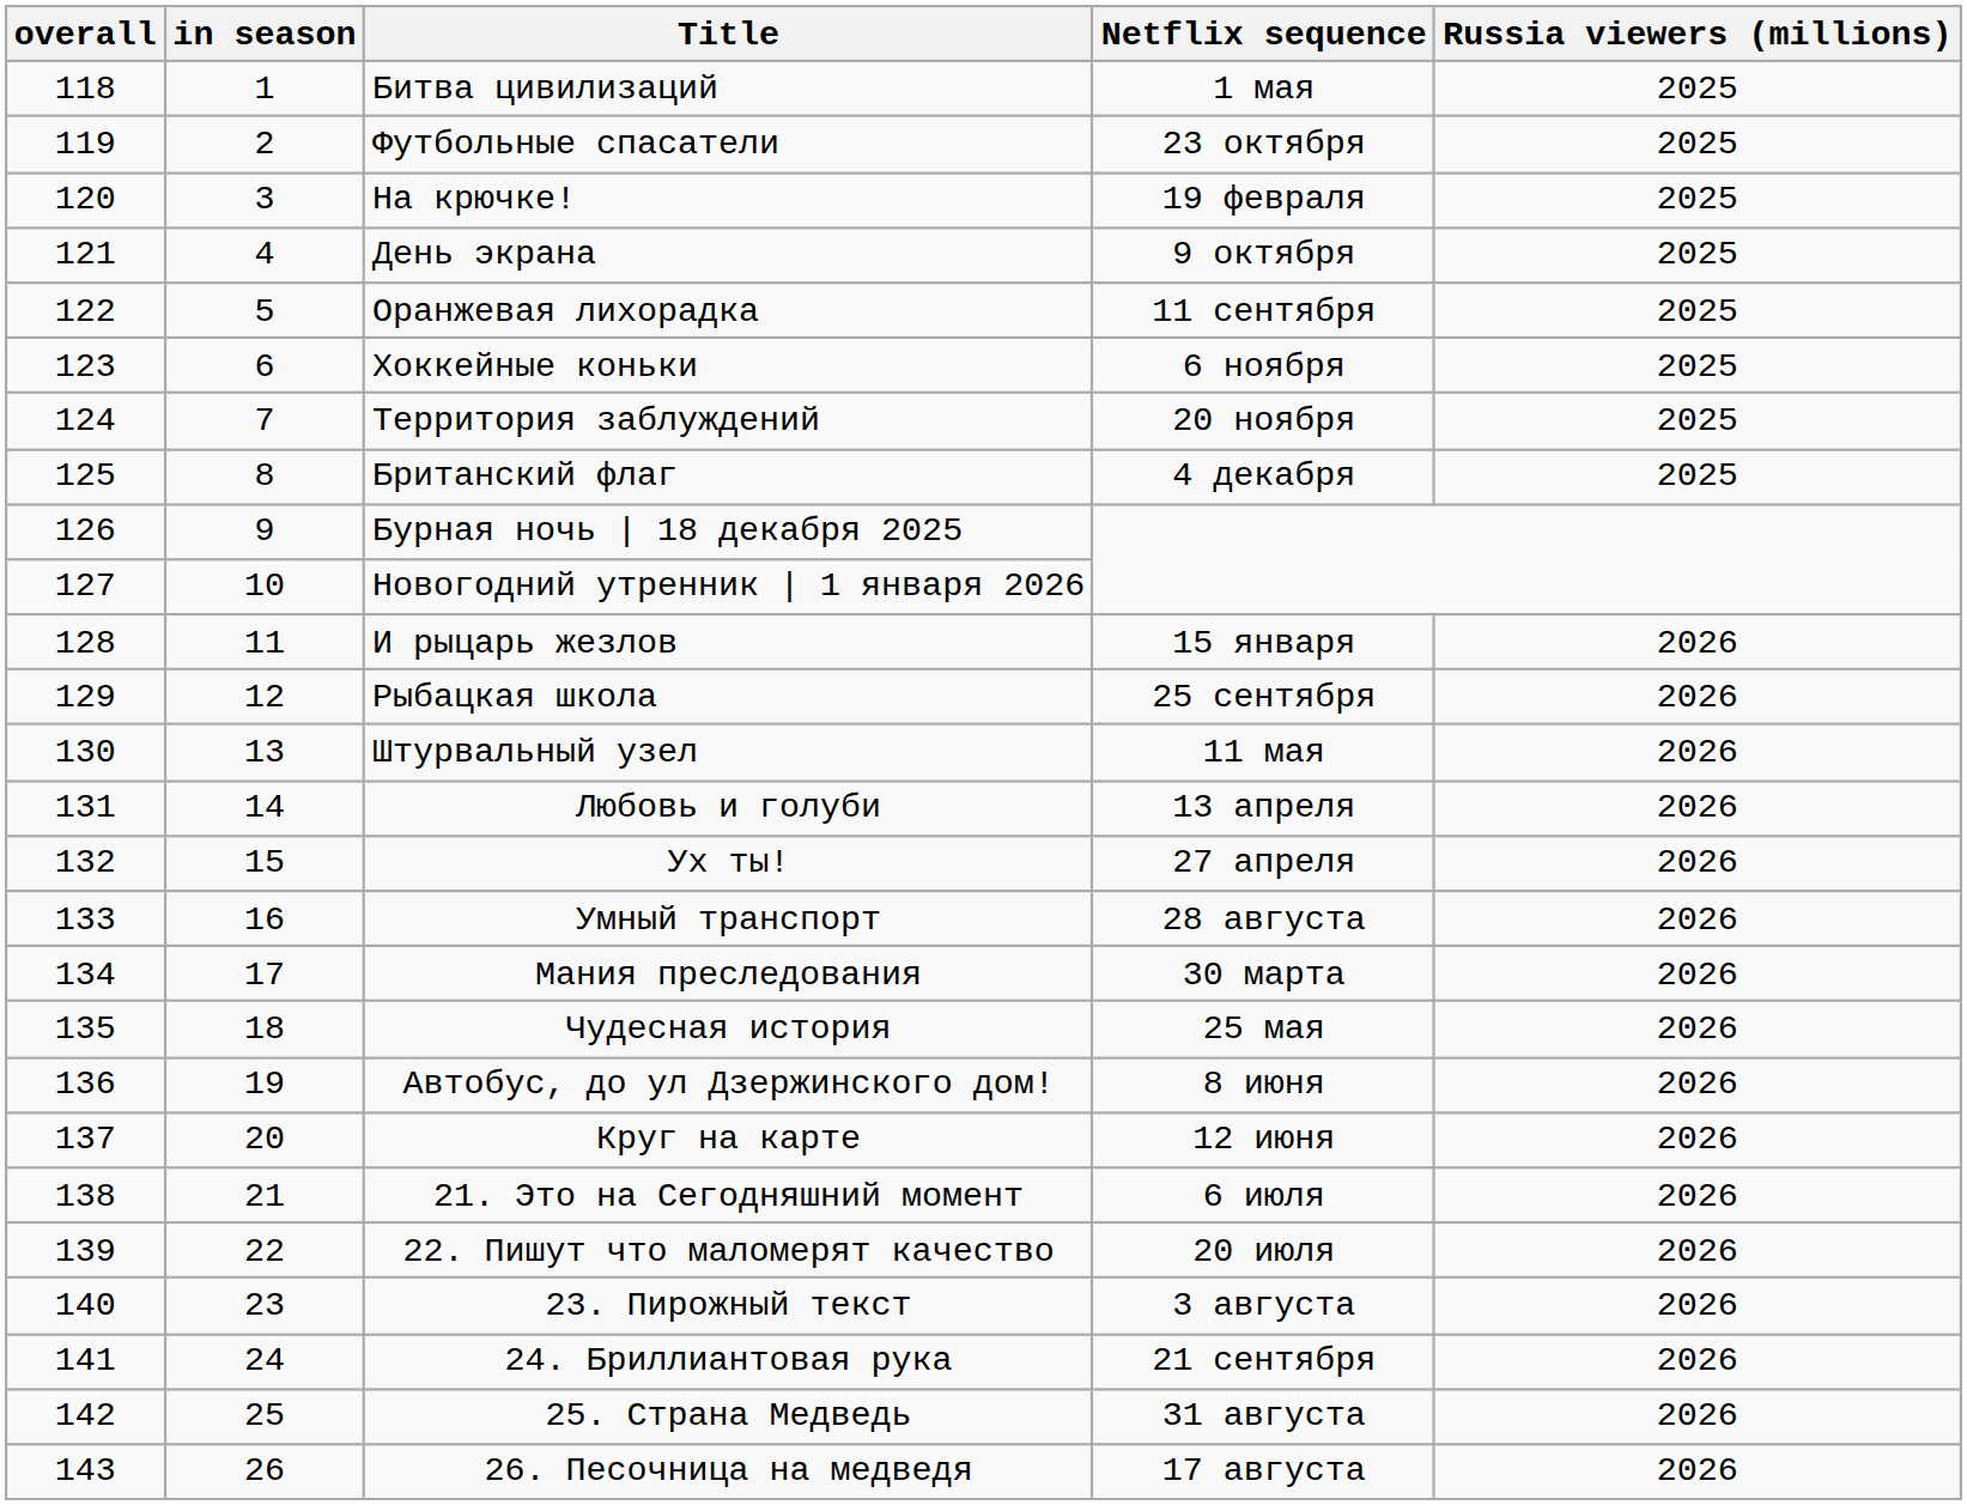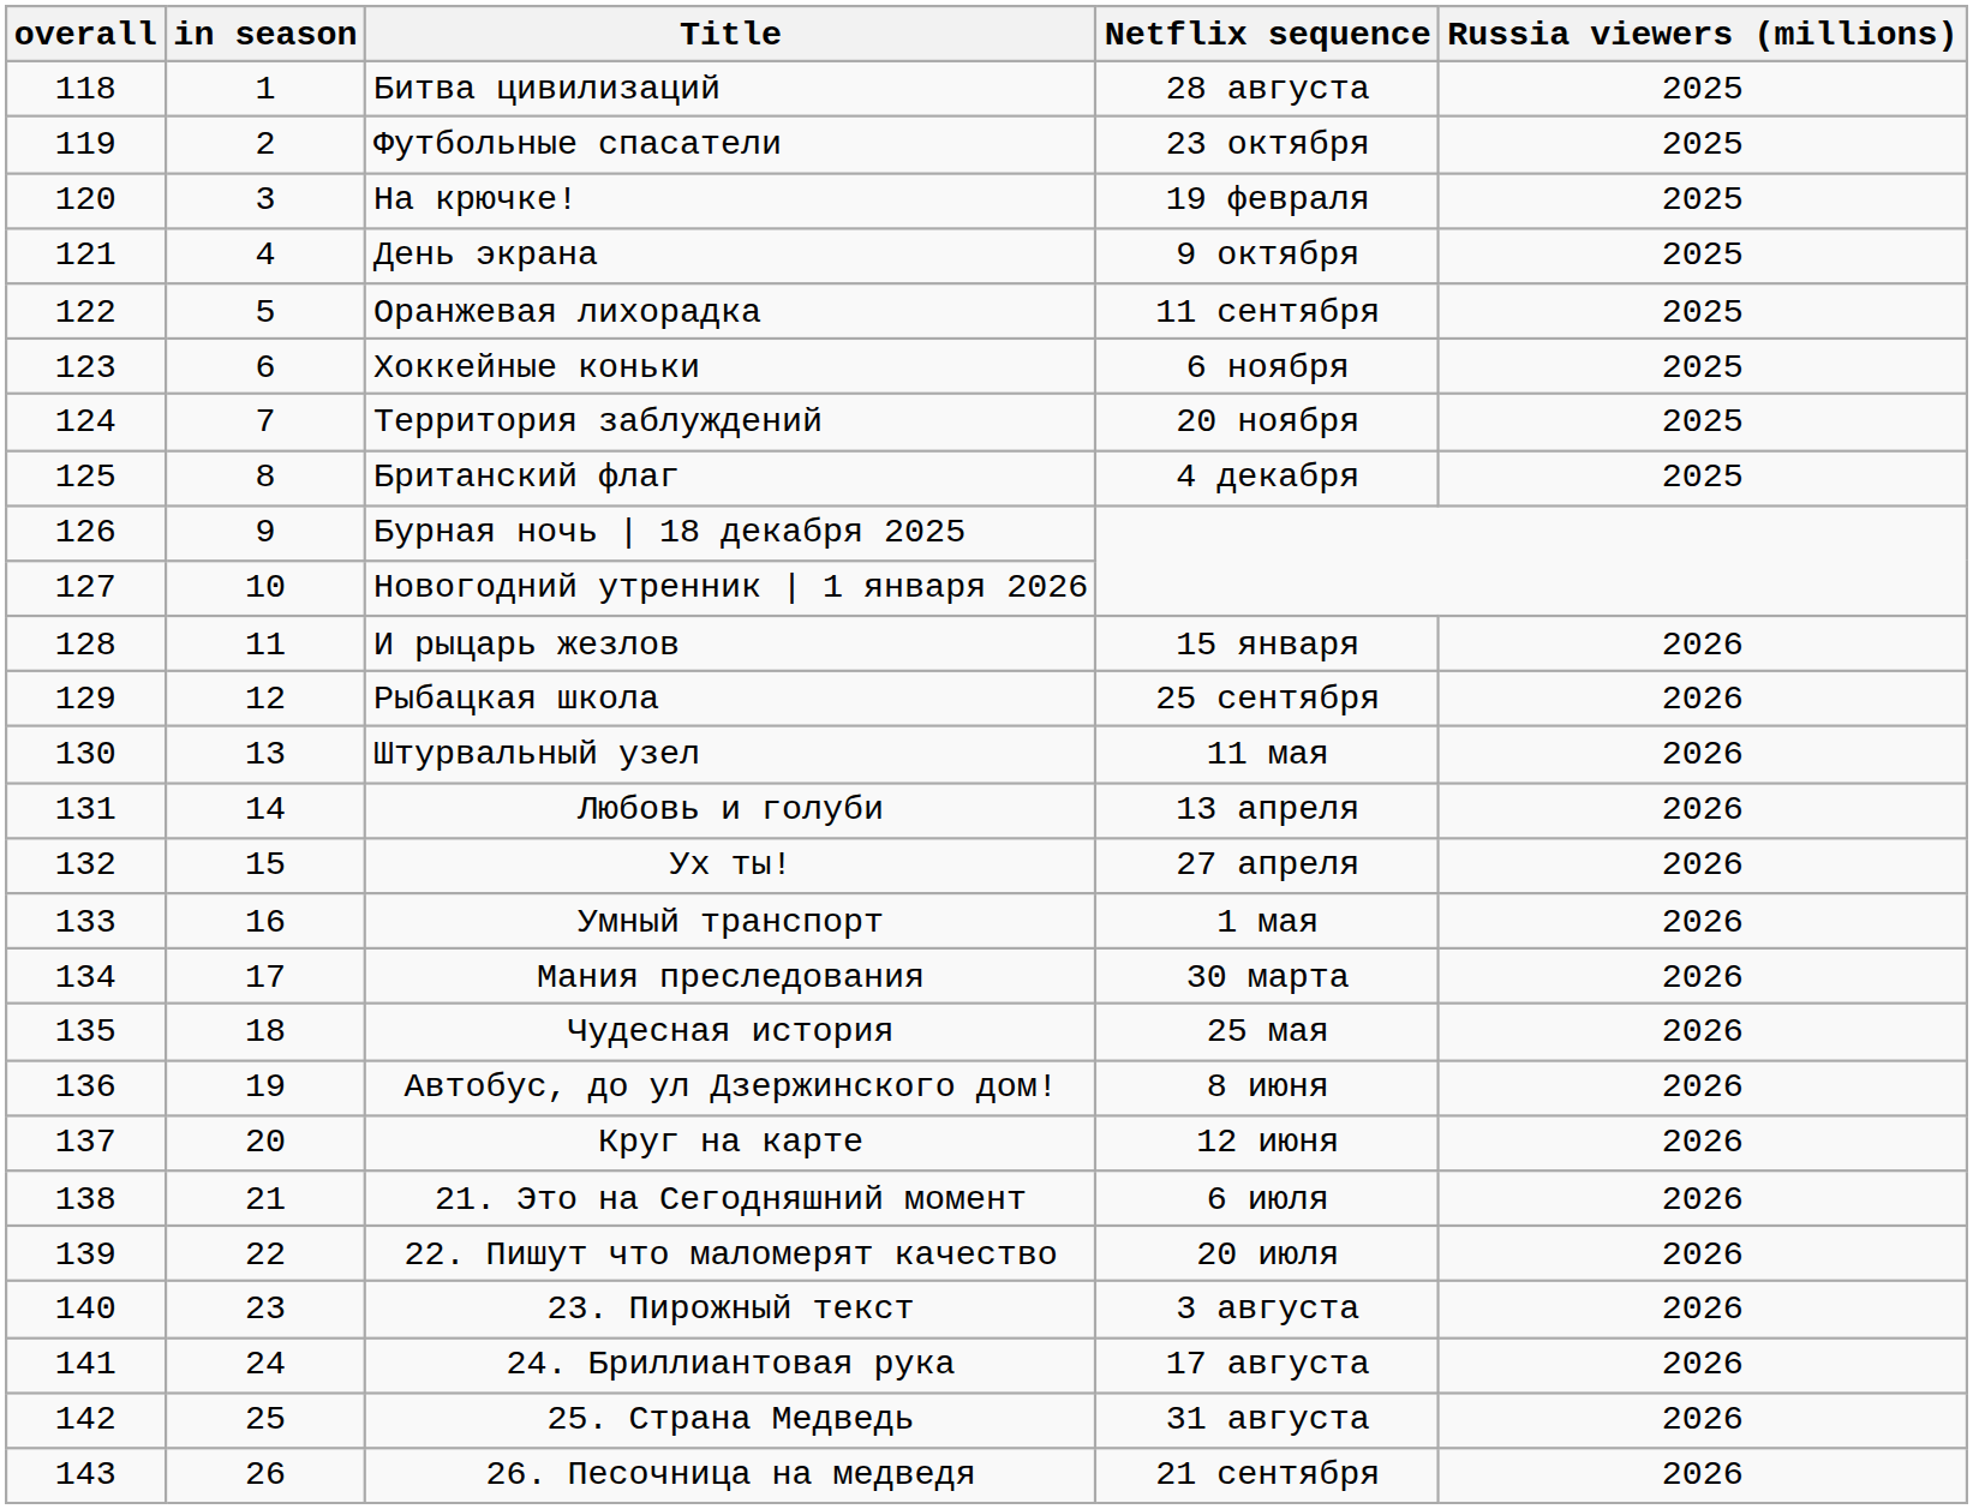 <table class="wikitable sortable mw-collapsible" style="text-align: center">
 <tr>
 <th> overall</th>
 <th> in season</th>
 <th>Title</th>
 <th>Netflix sequence</th>
 <th>Russia viewers (millions)</th>
 </tr>
 <tr>
 <td>118</td>
 <td>1</td>
 <td align="left">Битва цивилизаций</td>
-<td>1 мая</td>
+<td>28 августа</td>
 <td>2025</td>
 </tr>
 <tr>
 <td>119</td>
 <td>2</td>
 <td align="left">Футбольные спасатели</td>
 <td>23 октября</td>
 <td>2025</td>
 </tr>
 <tr>
 <td>120</td>
 <td>3</td>
 <td align="left">На крючке!</td>
 <td>19 февраля</td>
 <td>2025</td>
 </tr>
 <tr>
 <td>121</td>
 <td>4</td>
 <td align="left">День экрана</td>
 <td>9 октября</td>
 <td>2025</td>
 </tr>
 <tr>
 <td>122</td>
 <td>5</td>
 <td align="left">Оранжевая лихорадка</td>
 <td>11 сентября</td>
 <td>2025</td>
 </tr>
 <tr>
 <td>123</td>
 <td>6</td>
 <td align="left">Хоккейные коньки</td>
 <td>6 ноября</td>
 <td>2025</td>
 </tr>
 <tr>
 <td>124</td>
 <td>7</td>
 <td align="left">Территория заблуждений</td>
 <td>20 ноября</td>
 <td>2025</td>
 </tr>
 <tr>
 <td>125</td>
 <td>8</td>
 <td align="left">Британский флаг</td>
 <td>4 декабря</td>
 <td>2025</td>
 </tr>
 <tr>
 <td>126</td>
 <td>9</td>
 <td align="left">Бурная ночь | 18 декабря 2025</td>
 </tr>
 <tr>
 <td>127</td>
 <td>10</td>
 <td align="left">Новогодний утренник | 1 января 2026</td>
 </tr>
 <tr>
 <td>128</td>
 <td>11</td>
 <td align="left">И рыцарь жезлов</td>
 <td>15 января</td>
 <td>2026</td>
 </tr>
 <tr>
 <td>129</td>
 <td>12</td>
 <td align="left">Рыбацкая школа</td>
 <td>25 сентября</td>
 <td>2026</td>
 </tr>
 <tr>
 <td>130</td>
 <td>13</td>
 <td align="left">Штурвальный узел</td>
 <td>11 мая</td>
 <td>2026</td>
 </tr>
 <tr>
 <td>131</td>
 <td>14</td>
 <td>Любовь и голуби</td>
 <td>13 апреля</td>
 <td>2026</td>
 </tr>
 <tr>
 <td>132</td>
 <td>15</td>
 <td>Ух ты!</td>
 <td>27 апреля</td>
 <td>2026</td>
 </tr>
 <tr>
 <td>133</td>
 <td>16</td>
 <td>Умный транспорт</td>
-<td>28 августа</td>
+<td>1 мая</td>
 <td>2026</td>
 </tr>
 <tr>
 <td>134</td>
 <td>17</td>
 <td>Мания преследования</td>
 <td>30 марта</td>
 <td>2026</td>
 </tr>
 <tr>
 <td>135</td>
 <td>18</td>
 <td>Чудесная история</td>
 <td>25 мая</td>
 <td>2026</td>
 </tr>
 <tr>
 <td>136</td>
 <td>19</td>
 <td>Автобус, до ул Дзержинского дом!</td>
 <td>8 июня</td>
 <td>2026</td>
 </tr>
 <tr>
 <td>137</td>
 <td>20</td>
 <td>Круг на карте</td>
 <td>12 июня</td>
 <td>2026</td>
 </tr>
 <tr>
 <td>138</td>
 <td>21</td>
 <td>21. Это на Сегодняшний момент</td>
 <td>6 июля</td>
 <td>2026</td>
 </tr>
 <tr>
 <td>139</td>
 <td>22</td>
 <td>22. Пишут что маломерят качество</td>
 <td>20 июля</td>
 <td>2026</td>
 </tr>
 <tr>
 <td>140</td>
 <td>23</td>
 <td>23. Пирожный текст</td>
 <td>3 августа</td>
 <td>2026</td>
 </tr>
 <tr>
 <td>141</td>
 <td>24</td>
 <td>24. Бриллиантовая рука</td>
-<td>21 сентября</td>
+<td>17 августа</td>
 <td>2026</td>
 </tr>
 <tr>
 <td>142</td>
 <td>25</td>
 <td>25. Страна Медведь</td>
 <td>31 августа</td>
 <td>2026</td>
 </tr>
 <tr>
 <td>143</td>
 <td>26</td>
 <td>26. Песочница на медведя</td>
-<td>17 августа</td>
+<td>21 сентября</td>
 <td>2026</td>
 </tr>
 </table>
